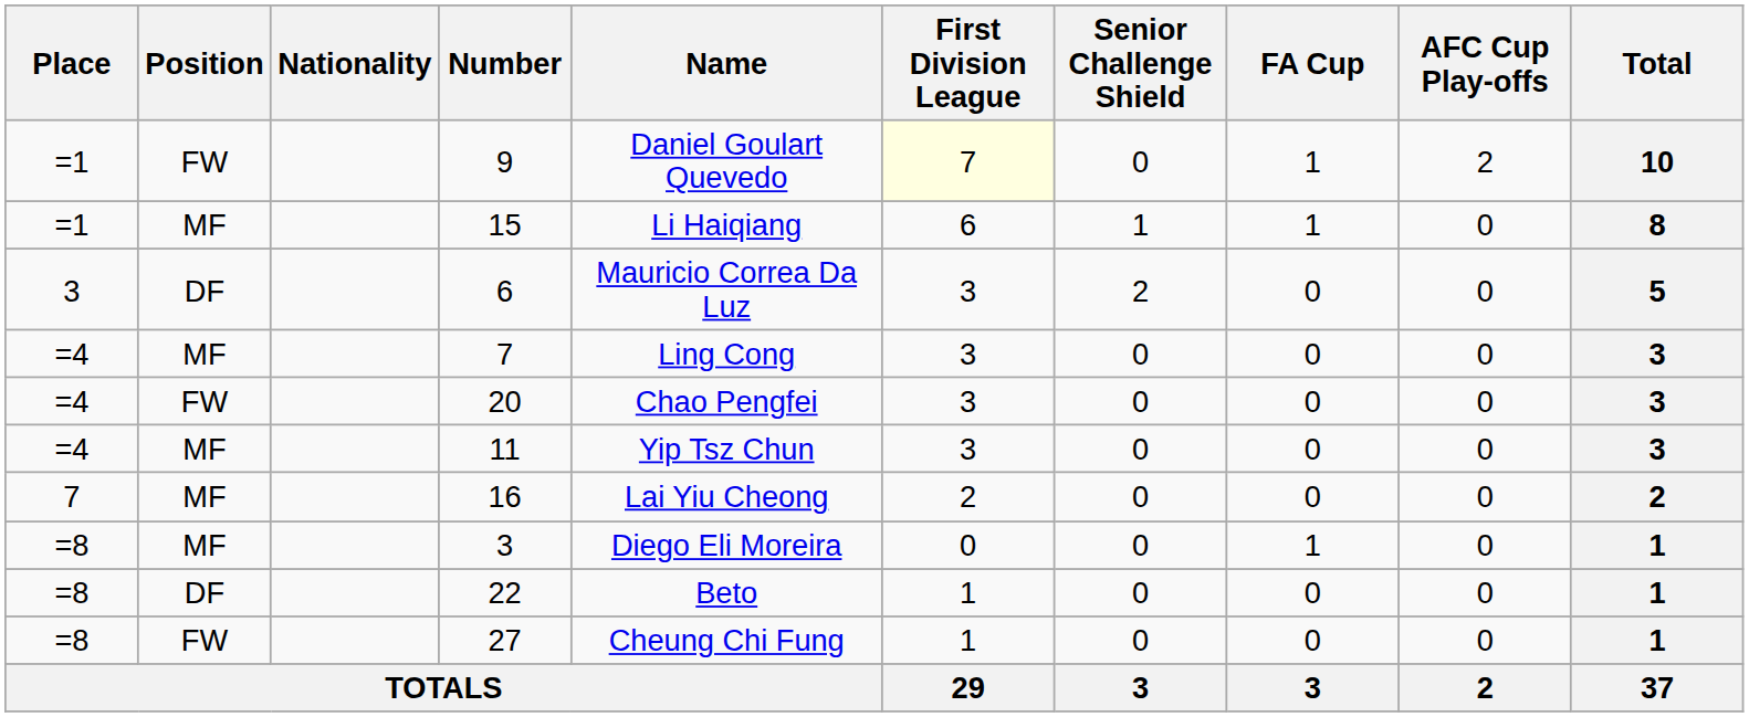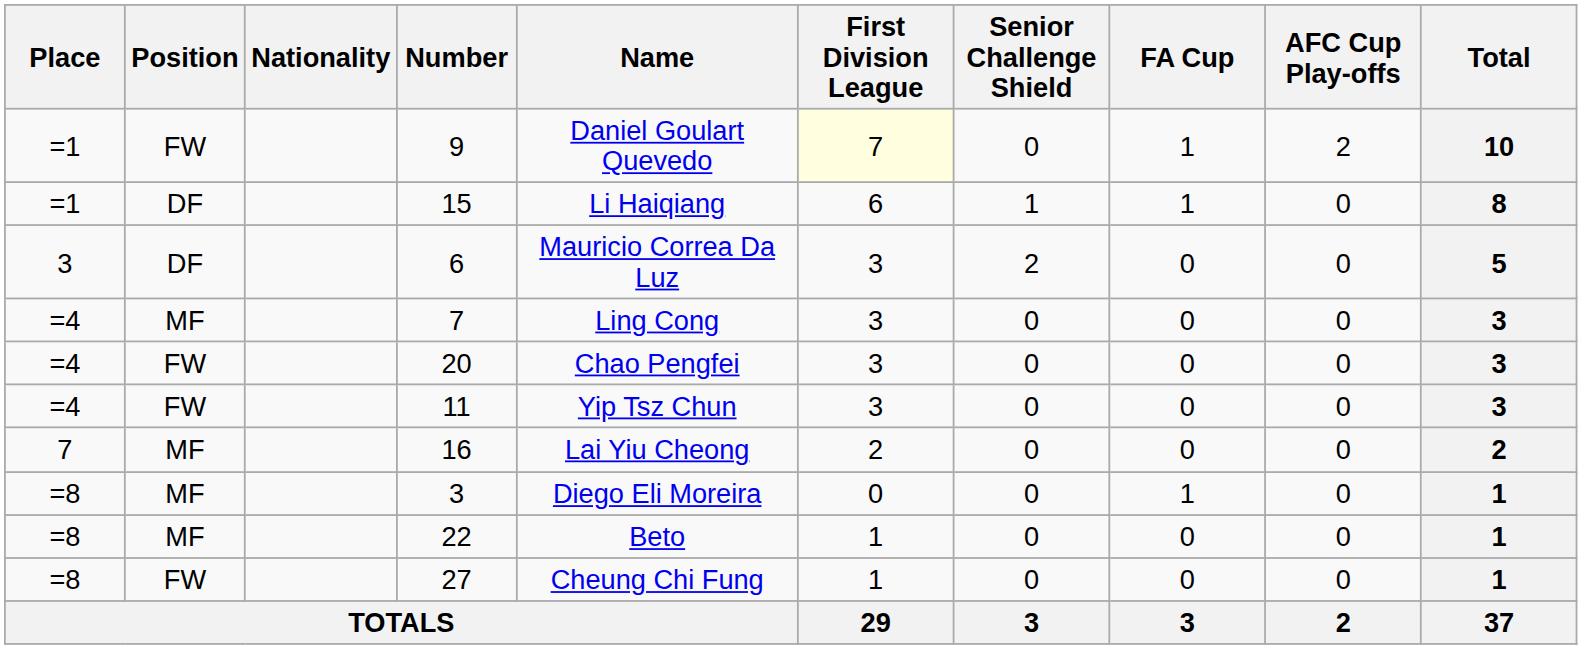 <table class="wikitable" style="font-size: 95%; text-align: center;">
 <tr>
 <th width=60>Place</th>
 <th width=60>Position</th>
 <th width=60>Nationality</th>
 <th width=60>Number</th>
 <th width=150>Name</th>
 <th width=80>First Division League</th>
 <th width=80>Senior Challenge Shield</th>
 <th width=80>FA Cup</th>
 <th width=80>AFC Cup<br>Play-offs</th>
 <th width=80><strong>Total</strong></th>
 </tr>
 <tr>
 <td>=1</td>
 <td>FW</td>
 <td></td>
 <td>9</td>
 <td><a href='#'>Daniel Goulart Quevedo</a></td>
 <td style="background: lightyellow;">7</td>
 <td>0</td>
 <td>1</td>
 <td>2</td>
 <th>10</th>
 </tr>
 <tr>
 <td>=1</td>
-<td>MF</td>
+<td>DF</td>
 <td></td>
 <td>15</td>
 <td><a href='#'>Li Haiqiang</a></td>
 <td>6</td>
 <td>1</td>
 <td>1</td>
 <td>0</td>
 <th>8</th>
 </tr>
 <tr>
 <td>3</td>
 <td>DF</td>
 <td></td>
 <td>6</td>
 <td><a href='#'>Mauricio Correa Da Luz</a></td>
 <td>3</td>
 <td>2</td>
 <td>0</td>
 <td>0</td>
 <th>5</th>
 </tr>
 <tr>
 <td>=4</td>
 <td>MF</td>
 <td></td>
 <td>7</td>
 <td><a href='#'>Ling Cong</a></td>
 <td>3</td>
 <td>0</td>
 <td>0</td>
 <td>0</td>
 <th>3</th>
 </tr>
 <tr>
 <td>=4</td>
 <td>FW</td>
 <td></td>
 <td>20</td>
 <td><a href='#'>Chao Pengfei</a></td>
 <td>3</td>
 <td>0</td>
 <td>0</td>
 <td>0</td>
 <th>3</th>
 </tr>
 <tr>
 <td>=4</td>
-<td>MF</td>
+<td>FW</td>
 <td></td>
 <td>11</td>
 <td><a href='#'>Yip Tsz Chun</a></td>
 <td>3</td>
 <td>0</td>
 <td>0</td>
 <td>0</td>
 <th>3</th>
 </tr>
 <tr>
 <td>7</td>
 <td>MF</td>
 <td></td>
 <td>16</td>
 <td><a href='#'>Lai Yiu Cheong</a></td>
 <td>2</td>
 <td>0</td>
 <td>0</td>
 <td>0</td>
 <th>2</th>
 </tr>
 <tr>
 <td>=8</td>
 <td>MF</td>
 <td></td>
 <td>3</td>
 <td><a href='#'>Diego Eli Moreira</a></td>
 <td>0</td>
 <td>0</td>
 <td>1</td>
 <td>0</td>
 <th>1</th>
 </tr>
 <tr>
 <td>=8</td>
-<td>DF</td>
+<td>MF</td>
 <td></td>
 <td>22</td>
 <td><a href='#'>Beto</a></td>
 <td>1</td>
 <td>0</td>
 <td>0</td>
 <td>0</td>
 <th>1</th>
 </tr>
 <tr>
 <td>=8</td>
 <td>FW</td>
 <td></td>
 <td>27</td>
 <td><a href='#'>Cheung Chi Fung</a></td>
 <td>1</td>
 <td>0</td>
 <td>0</td>
 <td>0</td>
 <th>1</th>
 </tr>
 <tr>
 <th colspan="5">TOTALS</th>
 <th>29</th>
 <th>3</th>
 <th>3</th>
 <th>2</th>
 <th>37</th>
 </tr>
 </table>
